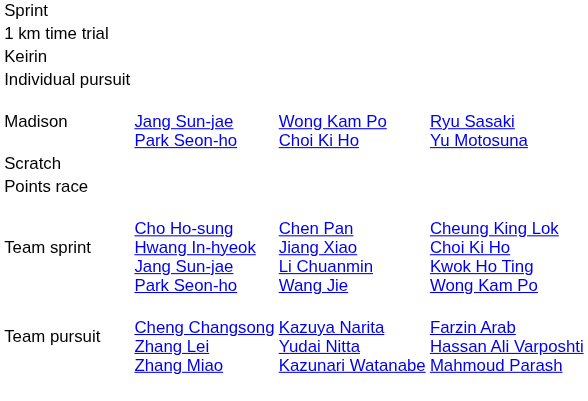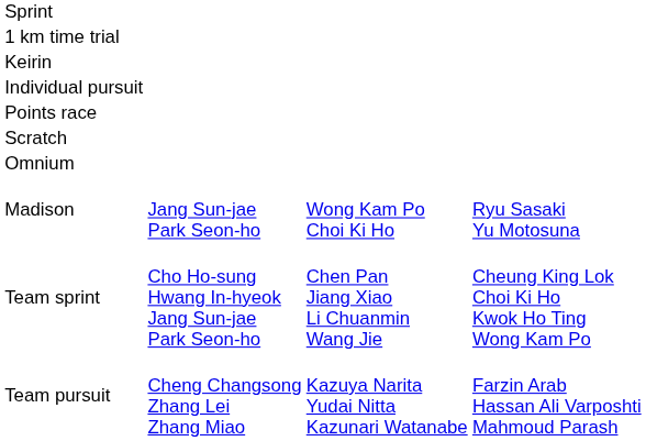 <table>
 <tr>
 <td>Sprint</td>
 <td></td>
 <td></td>
 <td></td>
 </tr>
 <tr>
 <td>1 km time trial</td>
 <td></td>
 <td></td>
 <td></td>
 </tr>
 <tr>
 <td>Keirin</td>
 <td></td>
 <td></td>
 <td></td>
 </tr>
 <tr>
 <td>Individual pursuit</td>
 <td></td>
 <td></td>
 <td></td>
 </tr>
 <tr>
-<td>Madison</td>
-<td><br><a href='#'>Jang Sun-jae</a><br><a href='#'>Park Seon-ho</a></td>
-<td><br><a href='#'>Wong Kam Po</a><br><a href='#'>Choi Ki Ho</a></td>
-<td><br><a href='#'>Ryu Sasaki</a><br><a href='#'>Yu Motosuna</a></td>
+<td>Points race</td>
+<td></td>
+<td></td>
+<td></td>
 </tr>
 <tr>
 <td>Scratch</td>
 <td></td>
 <td></td>
 <td></td>
 </tr>
 <tr>
-<td>Points race</td>
+<td>Omnium</td>
 <td></td>
 <td></td>
 <td></td>
+</tr>
+<tr>
+<td>Madison</td>
+<td><br><a href='#'>Jang Sun-jae</a><br><a href='#'>Park Seon-ho</a></td>
+<td><br><a href='#'>Wong Kam Po</a><br><a href='#'>Choi Ki Ho</a></td>
+<td><br><a href='#'>Ryu Sasaki</a><br><a href='#'>Yu Motosuna</a></td>
 </tr>
 <tr>
 <td>Team sprint</td>
 <td><br><a href='#'>Cho Ho-sung</a><br><a href='#'>Hwang In-hyeok</a><br><a href='#'>Jang Sun-jae</a><br><a href='#'>Park Seon-ho</a></td>
 <td><br><a href='#'>Chen Pan</a><br><a href='#'>Jiang Xiao</a><br><a href='#'>Li Chuanmin</a><br><a href='#'>Wang Jie</a></td>
 <td><br><a href='#'>Cheung King Lok</a><br><a href='#'>Choi Ki Ho</a><br><a href='#'>Kwok Ho Ting</a><br><a href='#'>Wong Kam Po</a></td>
 </tr>
 <tr>
 <td>Team pursuit</td>
 <td><br><a href='#'>Cheng Changsong</a><br><a href='#'>Zhang Lei</a><br><a href='#'>Zhang Miao</a></td>
 <td><br><a href='#'>Kazuya Narita</a><br><a href='#'>Yudai Nitta</a><br><a href='#'>Kazunari Watanabe</a></td>
 <td><br><a href='#'>Farzin Arab</a><br><a href='#'>Hassan Ali Varposhti</a><br><a href='#'>Mahmoud Parash</a></td>
 </tr>
 </table>
